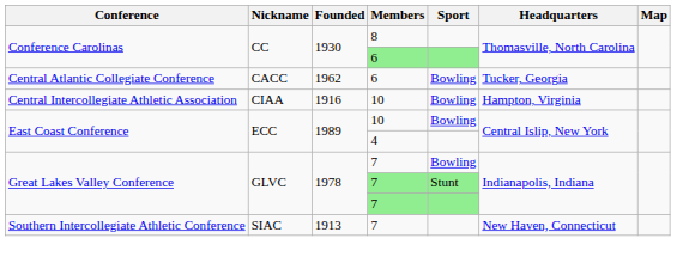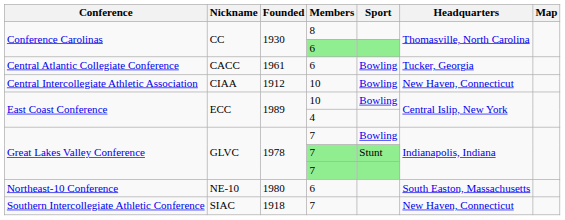 <table class="wikitable sortable">
 <tr>
 <th>Conference</th>
 <th>Nickname</th>
 <th>Founded</th>
 <th>Members</th>
 <th>Sport</th>
 <th>Headquarters</th>
 <th>Map</th>
 </tr>
 <tr>
 <td rowspan=2><a href='#'>Conference Carolinas</a></td>
 <td rowspan=2>CC</td>
 <td rowspan=2>1930</td>
 <td>8</td>
 <td></td>
 <td rowspan=2><a href='#'>Thomasville, North Carolina</a></td>
 <td rowspan=2></td>
 </tr>
 <tr bgcolor=lightgreen>
 <td>6 </td>
 <td></td>
 </tr>
 <tr>
 <td><a href='#'>Central Atlantic Collegiate Conference</a></td>
 <td>CACC</td>
-<td>1962</td>
+<td>1961</td>
 <td>6</td>
 <td><a href='#'>Bowling</a></td>
 <td><a href='#'>Tucker, Georgia</a></td>
 <td></td>
 </tr>
 <tr>
 <td><a href='#'>Central Intercollegiate Athletic Association</a></td>
 <td>CIAA</td>
-<td>1916</td>
+<td>1912</td>
 <td>10</td>
 <td><a href='#'>Bowling</a></td>
-<td><a href='#'>Hampton, Virginia</a></td>
+<td><a href='#'>New Haven, Connecticut</a></td>
 <td></td>
 </tr>
 <tr>
 <td rowspan=2><a href='#'>East Coast Conference</a></td>
 <td rowspan=2>ECC</td>
 <td rowspan=2>1989</td>
 <td>10</td>
 <td><a href='#'>Bowling</a></td>
 <td rowspan=2><a href='#'>Central Islip, New York</a></td>
 <td rowspan=2></td>
 </tr>
 <tr>
 <td>4</td>
 <td></td>
 </tr>
 <tr>
 <td rowspan=3><a href='#'>Great Lakes Valley Conference</a></td>
 <td rowspan=3>GLVC</td>
 <td rowspan=3>1978</td>
 <td>7</td>
 <td><a href='#'>Bowling</a></td>
 <td rowspan=3><a href='#'>Indianapolis, Indiana</a></td>
 <td rowspan=3></td>
 </tr>
 <tr bgcolor=lightgreen>
 <td>7 </td>
 <td>Stunt</td>
 </tr>
 <tr bgcolor=lightgreen>
 <td>7 </td>
 <td></td>
 </tr>
 <tr>
+<td><a href='#'>Northeast-10 Conference</a></td>
+<td>NE-10</td>
+<td>1980</td>
+<td>6</td>
+<td></td>
+<td><a href='#'>South Easton, Massachusetts</a></td>
+<td></td>
+</tr>
+<tr>
 <td><a href='#'>Southern Intercollegiate Athletic Conference</a></td>
 <td>SIAC</td>
-<td>1913</td>
+<td>1918</td>
 <td>7</td>
 <td></td>
 <td><a href='#'>New Haven, Connecticut</a></td>
 <td></td>
 </tr>
 </table>
